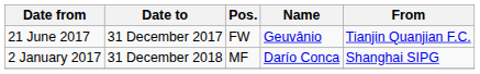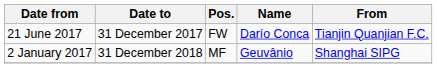 <table class="wikitable">
 <tr>
 <th>Date from</th>
 <th>Date to</th>
 <th>Pos.</th>
 <th>Name</th>
 <th>From</th>
 </tr>
 <tr>
 <td>21 June 2017</td>
 <td>31 December 2017</td>
 <td>FW</td>
-<td> <a href='#'>Geuvânio</a></td>
+<td> <a href='#'>Darío Conca</a></td>
 <td> <a href='#'>Tianjin Quanjian F.C.</a></td>
 </tr>
 <tr>
 <td>2 January 2017</td>
 <td>31 December 2018</td>
 <td>MF</td>
-<td> <a href='#'>Darío Conca</a></td>
+<td> <a href='#'>Geuvânio</a></td>
 <td> <a href='#'>Shanghai SIPG</a></td>
 </tr>
 <tr>
 </tr>
 </table>
